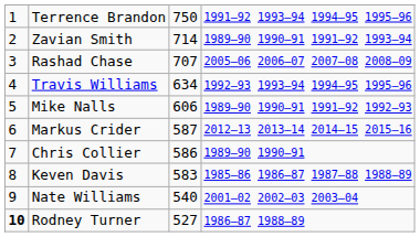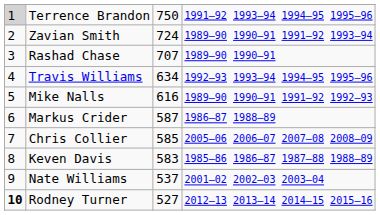 <table class="wikitable">
 <tr>
 </tr>
 <tr>
-<td>1</td>
+<td style="background: lightgrey;">1</td>
 <td>Terrence Brandon</td>
 <td>750</td>
 <td style="font-size:80%;"><a href='#'>1991–92</a> <a href='#'>1993–94</a> <a href='#'>1994–95</a> <a href='#'>1995–96</a></td>
 </tr>
 <tr>
 <td>2</td>
 <td>Zavian Smith</td>
-<td>714</td>
+<td>724</td>
 <td style="font-size:80%;"><a href='#'>1989–90</a> <a href='#'>1990–91</a> <a href='#'>1991–92</a> <a href='#'>1993–94</a></td>
 </tr>
 <tr>
 <td>3</td>
 <td>Rashad Chase</td>
 <td>707</td>
-<td style="font-size:80%;"><a href='#'>2005–06</a> <a href='#'>2006–07</a> <a href='#'>2007–08</a> <a href='#'>2008–09</a></td>
+<td style="font-size:80%;"><a href='#'>1989–90</a> <a href='#'>1990–91</a></td>
 </tr>
 <tr>
 <td>4</td>
 <td><a href='#'>Travis Williams</a></td>
 <td>634</td>
 <td style="font-size:80%;"><a href='#'>1992–93</a> <a href='#'>1993–94</a> <a href='#'>1994–95</a> <a href='#'>1995–96</a></td>
 </tr>
 <tr>
 <td>5</td>
 <td>Mike Nalls</td>
-<td>606</td>
+<td>616</td>
 <td style="font-size:80%;"><a href='#'>1989–90</a> <a href='#'>1990–91</a> <a href='#'>1991–92</a> <a href='#'>1992–93</a></td>
 </tr>
 <tr>
 <td>6</td>
 <td>Markus Crider</td>
 <td>587</td>
-<td style="font-size:80%;"><a href='#'>2012–13</a> <a href='#'>2013–14</a> <a href='#'>2014–15</a> <a href='#'>2015–16</a></td>
+<td style="font-size:80%;"><a href='#'>1986–87</a> <a href='#'>1988–89</a></td>
 </tr>
 <tr>
 <td>7</td>
 <td>Chris Collier</td>
-<td>586</td>
-<td style="font-size:80%;"><a href='#'>1989–90</a> <a href='#'>1990–91</a></td>
+<td>585</td>
+<td style="font-size:80%;"><a href='#'>2005–06</a> <a href='#'>2006–07</a> <a href='#'>2007–08</a> <a href='#'>2008–09</a></td>
 </tr>
 <tr>
 <td>8</td>
 <td>Keven Davis</td>
 <td>583</td>
 <td style="font-size:80%;"><a href='#'>1985–86</a> <a href='#'>1986–87</a> <a href='#'>1987–88</a> <a href='#'>1988–89</a></td>
 </tr>
 <tr>
 <td>9</td>
 <td>Nate Williams</td>
-<td>540</td>
+<td>537</td>
 <td style="font-size:80%;"><a href='#'>2001–02</a> <a href='#'>2002–03</a> <a href='#'>2003–04</a></td>
 </tr>
 <tr>
 <td><strong>10</strong></td>
 <td>Rodney Turner</td>
 <td>527</td>
-<td style="font-size:80%;"><a href='#'>1986–87</a> <a href='#'>1988–89</a></td>
+<td style="font-size:80%;"><a href='#'>2012–13</a> <a href='#'>2013–14</a> <a href='#'>2014–15</a> <a href='#'>2015–16</a></td>
 </tr>
 </table>
